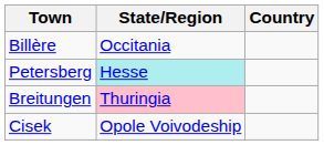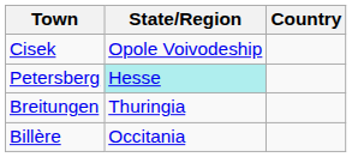 <table class="wikitable sortable">
 <tr>
 <th>Town</th>
 <th>State/Region</th>
 <th>Country</th>
 </tr>
 <tr>
-<td><a href='#'>Billère</a></td>
-<td><a href='#'>Occitania</a></td>
+<td><a href='#'>Cisek</a></td>
+<td><a href='#'>Opole Voivodeship</a></td>
 <td></td>
 </tr>
 <tr>
 <td><a href='#'>Petersberg</a></td>
 <td style="background: paleturquoise;"><a href='#'>Hesse</a></td>
 <td></td>
 </tr>
 <tr>
 <td><a href='#'>Breitungen</a></td>
-<td style="background: pink;"><a href='#'>Thuringia</a></td>
+<td><a href='#'>Thuringia</a></td>
 <td></td>
 </tr>
 <tr>
-<td><a href='#'>Cisek</a></td>
-<td><a href='#'>Opole Voivodeship</a></td>
+<td><a href='#'>Billère</a></td>
+<td><a href='#'>Occitania</a></td>
 <td></td>
 </tr>
 </table>
